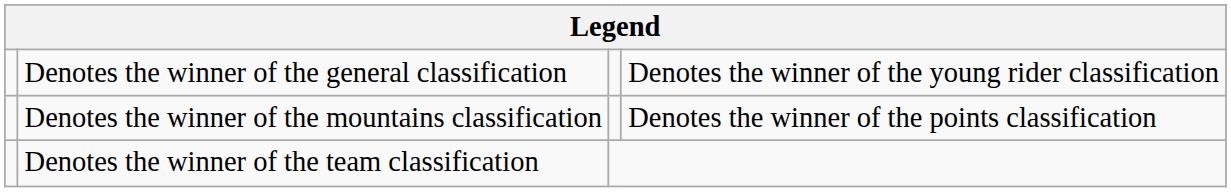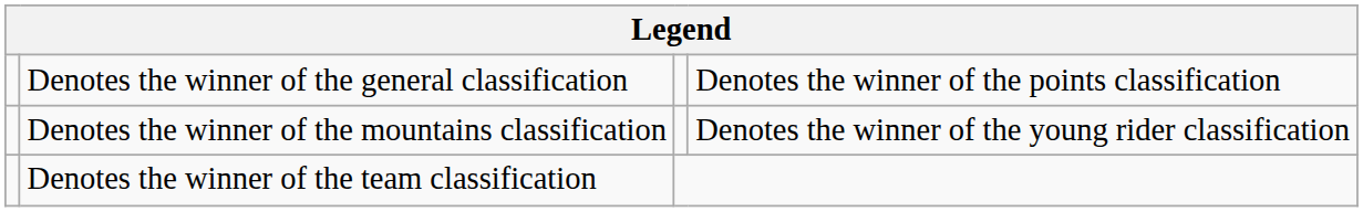 <table class="wikitable">
 <tr>
 <th colspan="4">Legend</th>
 </tr>
 <tr>
 <td></td>
 <td>Denotes the winner of the general classification</td>
 <td></td>
-<td>Denotes the winner of the young rider classification</td>
+<td>Denotes the winner of the points classification</td>
 </tr>
 <tr>
 <td></td>
 <td>Denotes the winner of the mountains classification</td>
 <td></td>
-<td>Denotes the winner of the points classification</td>
+<td>Denotes the winner of the young rider classification</td>
 </tr>
 <tr>
 <td></td>
 <td>Denotes the winner of the team classification</td>
 </tr>
 </table>
